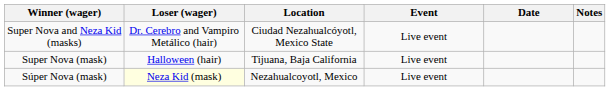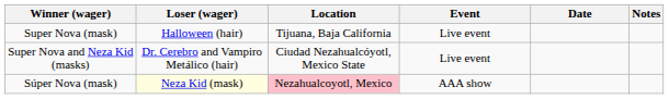 <table class="wikitable sortable" width=100%  style="text-align: center">
 <tr>
 <th width=20% scope="col">Winner (wager)</th>
 <th width=20% scope="col">Loser (wager)</th>
 <th width=20% scope="col">Location</th>
 <th width=20% scope="col">Event</th>
 <th width=15% scope="col">Date</th>
 <th class="unsortable" width=5% scope="col">Notes</th>
 </tr>
 <tr>
+<td>Super Nova (mask)</td>
+<td><a href='#'>Halloween</a> (hair)</td>
+<td>Tijuana, Baja California</td>
+<td>Live event</td>
+<td></td>
+<td></td>
+</tr>
+<tr>
 <td>Super Nova and <a href='#'>Neza Kid</a> (masks)</td>
 <td><a href='#'>Dr. Cerebro</a> and Vampiro Metálico (hair)</td>
 <td>Ciudad Nezahualcóyotl, Mexico State</td>
 <td>Live event</td>
 <td></td>
 <td> </td>
 </tr>
 <tr>
-<td>Super Nova (mask)</td>
-<td><a href='#'>Halloween</a> (hair)</td>
-<td>Tijuana, Baja California</td>
-<td>Live event</td>
-<td></td>
-<td></td>
-</tr>
-<tr>
 <td>Súper Nova (mask)</td>
 <td style="background: lightyellow;"><a href='#'>Neza Kid</a> (mask)</td>
-<td>Nezahualcoyotl, Mexico</td>
-<td>Live event</td>
+<td style="background: pink;">Nezahualcoyotl, Mexico</td>
+<td>AAA show</td>
 <td></td>
 <td></td>
 </tr>
 </table>
